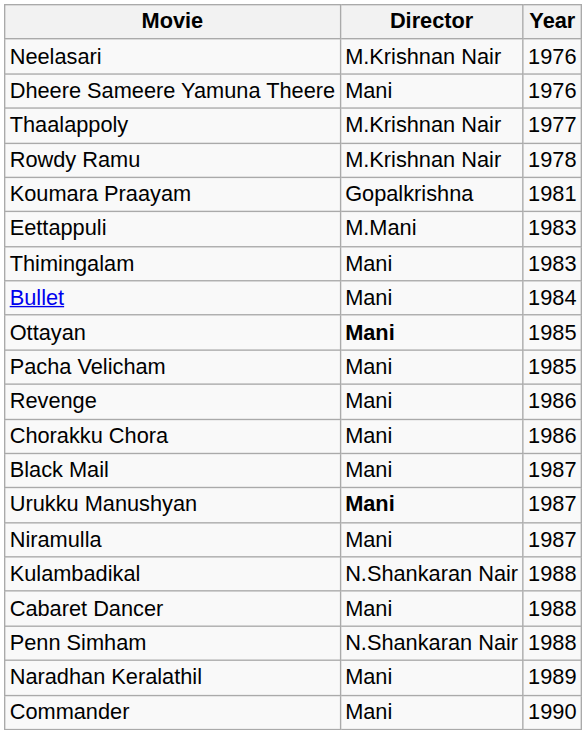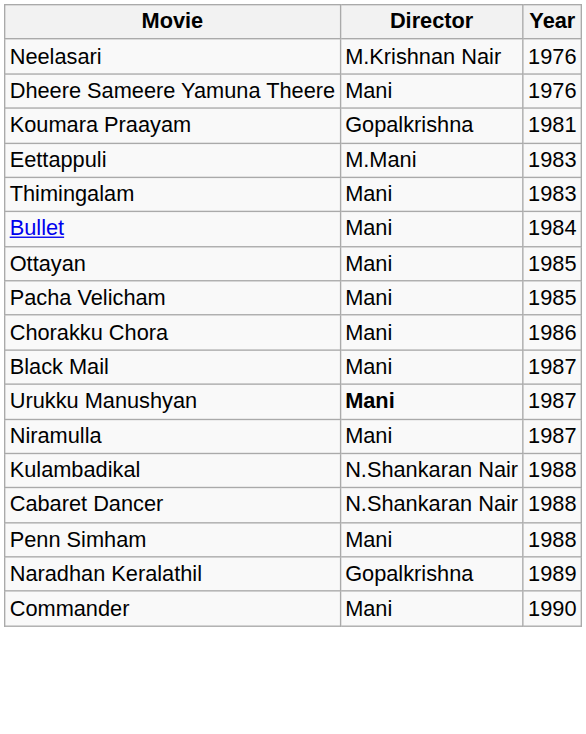 <table class="wikitable">
 <tr>
 <th>Movie</th>
 <th>Director</th>
 <th>Year</th>
 </tr>
 <tr style="text-align:left;">
 <td>Neelasari</td>
 <td style="text-align:left;">M.Krishnan Nair</td>
 <td style="text-align:left;">1976</td>
 </tr>
 <tr style="text-align:left;">
 <td>Dheere Sameere Yamuna Theere</td>
 <td style="text-align:left;">Mani</td>
 <td style="text-align:left;">1976</td>
-</tr>
-<tr style="text-align:left;">
-<td>Thaalappoly</td>
-<td style="text-align:left;">M.Krishnan Nair</td>
-<td style="text-align:left;">1977</td>
-</tr>
-<tr style="text-align:left;">
-<td>Rowdy Ramu</td>
-<td style="text-align:left;">M.Krishnan Nair</td>
-<td style="text-align:left;">1978</td>
 </tr>
 <tr style="text-align:left;">
 <td>Koumara Praayam</td>
 <td style="text-align:left;">Gopalkrishna</td>
 <td style="text-align:left;">1981</td>
 </tr>
 <tr style="text-align:left;">
 <td>Eettappuli</td>
 <td style="text-align:left;">M.Mani</td>
 <td style="text-align:left;">1983</td>
 </tr>
 <tr style="text-align:left;">
 <td>Thimingalam</td>
 <td style="text-align:left;">Mani</td>
 <td style="text-align:left;">1983</td>
 </tr>
 <tr style="text-align:left;">
 <td><a href='#'>Bullet</a></td>
 <td style="text-align:left;">Mani</td>
 <td style="text-align:left;">1984</td>
 </tr>
 <tr style="text-align:left;">
 <td>Ottayan</td>
-<td style="text-align:left;"><strong>Mani</strong></td>
+<td style="text-align:left;">Mani</td>
 <td style="text-align:left;">1985</td>
 </tr>
 <tr style="text-align:left;">
 <td>Pacha Velicham</td>
 <td style="text-align:left;">Mani</td>
 <td style="text-align:left;">1985</td>
-</tr>
-<tr style="text-align:left;">
-<td>Revenge</td>
-<td style="text-align:left;">Mani</td>
-<td style="text-align:left;">1986</td>
 </tr>
 <tr style="text-align:left;">
 <td>Chorakku Chora</td>
 <td style="text-align:left;">Mani</td>
 <td style="text-align:left;">1986</td>
 </tr>
 <tr style="text-align:left;">
 <td>Black Mail</td>
 <td style="text-align:left;">Mani</td>
 <td style="text-align:left;">1987</td>
 </tr>
 <tr style="text-align:left;">
 <td>Urukku Manushyan</td>
 <td style="text-align:left;"><strong>Mani</strong></td>
 <td style="text-align:left;">1987</td>
 </tr>
 <tr style="text-align:left;">
 <td>Niramulla</td>
 <td style="text-align:left;">Mani</td>
 <td style="text-align:left;">1987</td>
 </tr>
 <tr style="text-align:left;">
 <td>Kulambadikal</td>
 <td style="text-align:left;">N.Shankaran Nair</td>
 <td style="text-align:left;">1988</td>
 </tr>
 <tr style="text-align:left;">
 <td>Cabaret Dancer</td>
+<td style="text-align:left;">N.Shankaran Nair</td>
+<td style="text-align:left;">1988</td>
+</tr>
+<tr style="text-align:left;">
+<td>Penn Simham</td>
 <td style="text-align:left;">Mani</td>
 <td style="text-align:left;">1988</td>
 </tr>
 <tr style="text-align:left;">
-<td>Penn Simham</td>
-<td style="text-align:left;">N.Shankaran Nair</td>
-<td style="text-align:left;">1988</td>
-</tr>
-<tr style="text-align:left;">
 <td>Naradhan Keralathil</td>
-<td style="text-align:left;">Mani</td>
+<td style="text-align:left;">Gopalkrishna</td>
 <td style="text-align:left;">1989</td>
 </tr>
 <tr style="text-align:left;">
 <td>Commander</td>
 <td style="text-align:left;">Mani</td>
 <td style="text-align:left;">1990</td>
 </tr>
 </table>
